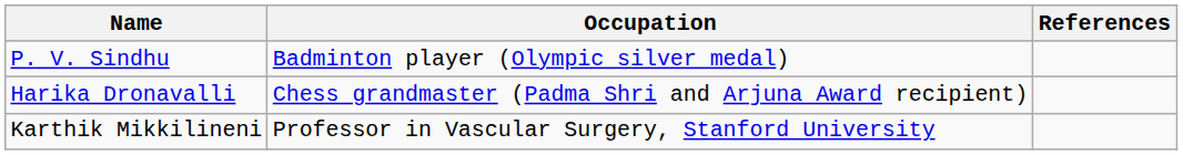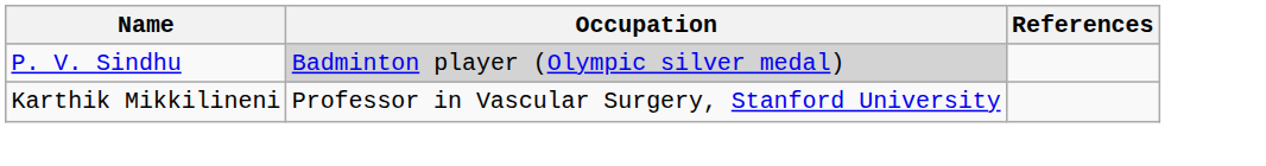 <table class="wikitable">
 <tr>
 <th>Name</th>
 <th>Occupation</th>
 <th>References</th>
 </tr>
 <tr>
 <td><a href='#'>P. V. Sindhu</a></td>
-<td><a href='#'>Badminton</a> player (<a href='#'>Olympic silver medal</a>)</td>
-<td></td>
-</tr>
-<tr>
-<td><a href='#'>Harika Dronavalli</a></td>
-<td><a href='#'>Chess grandmaster</a> (<a href='#'>Padma Shri</a> and <a href='#'>Arjuna Award</a> recipient)</td>
+<td style="background: lightgrey;"><a href='#'>Badminton</a> player (<a href='#'>Olympic silver medal</a>)</td>
 <td></td>
 </tr>
 <tr>
 <td>Karthik Mikkilineni</td>
 <td>Professor in Vascular Surgery, <a href='#'>Stanford University</a></td>
 <td></td>
 </tr>
 </table>
